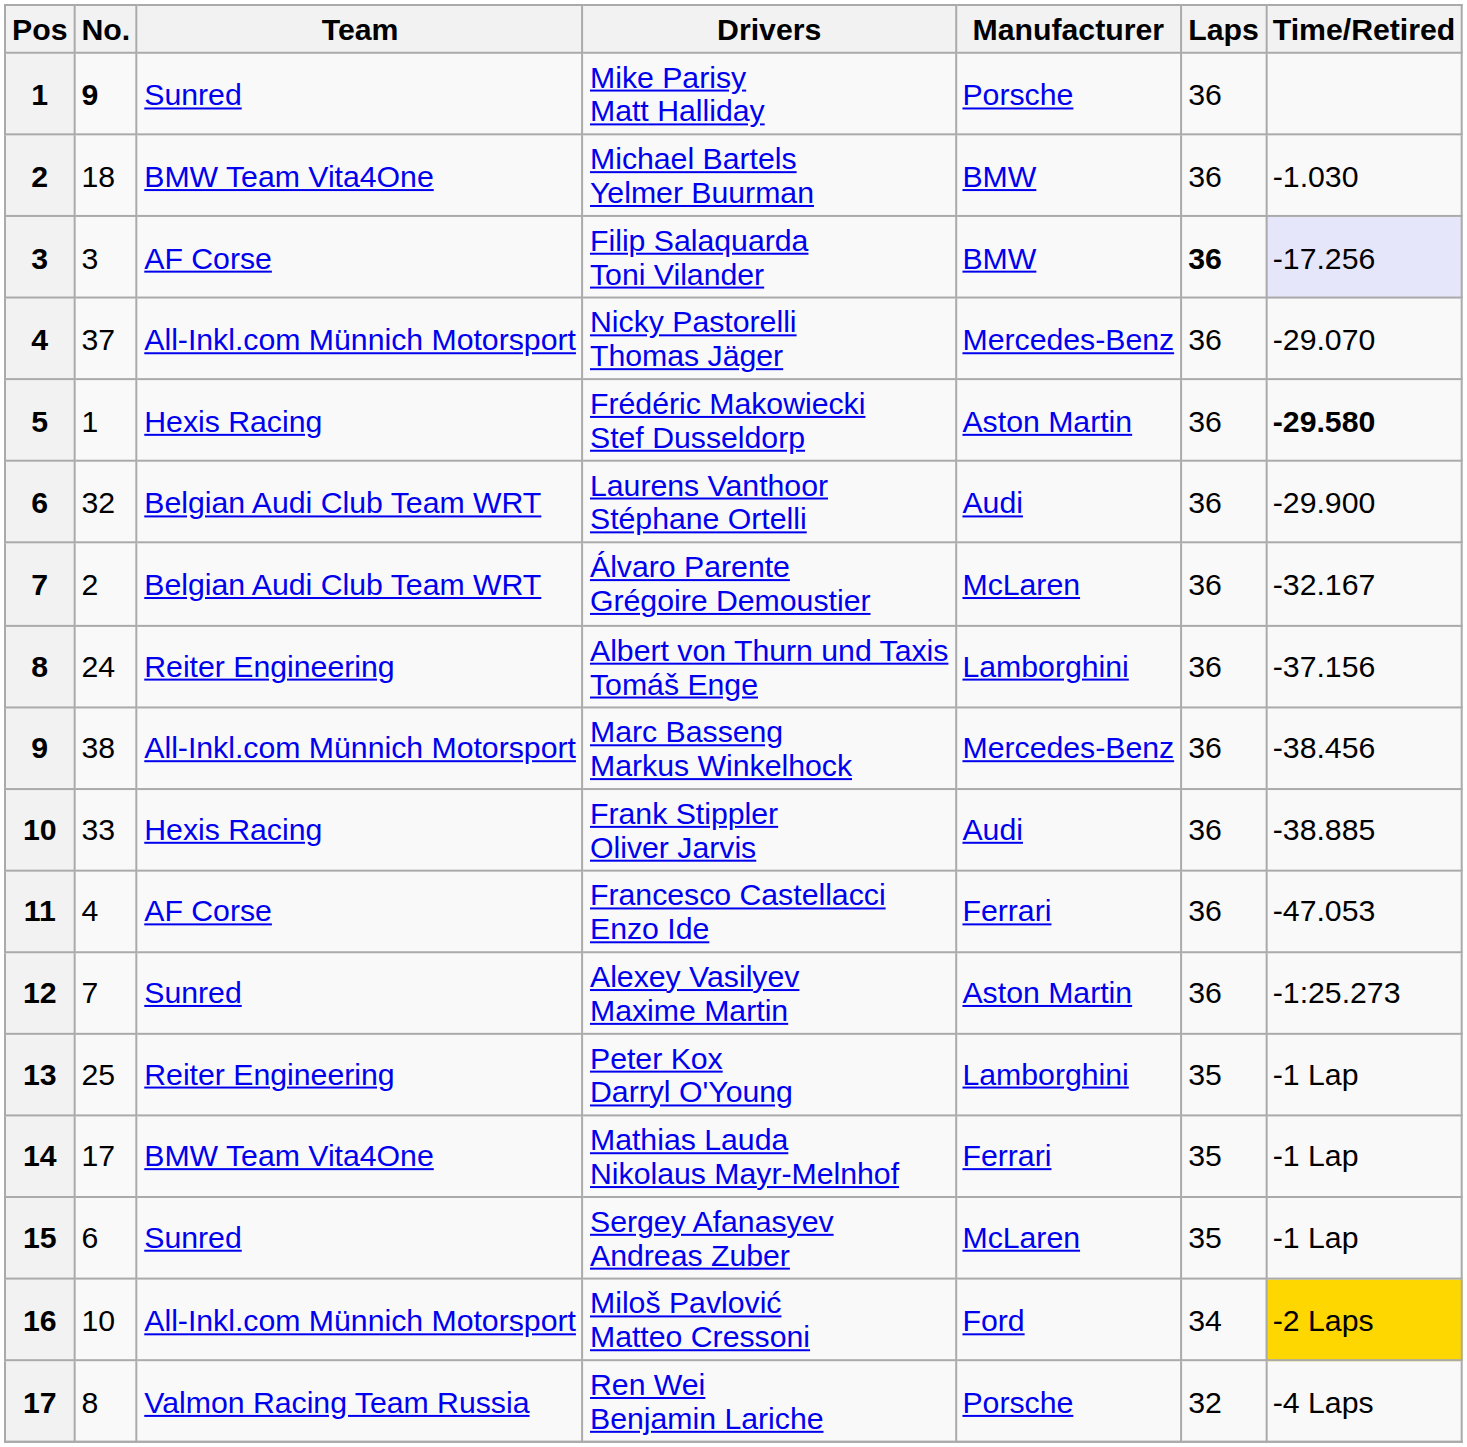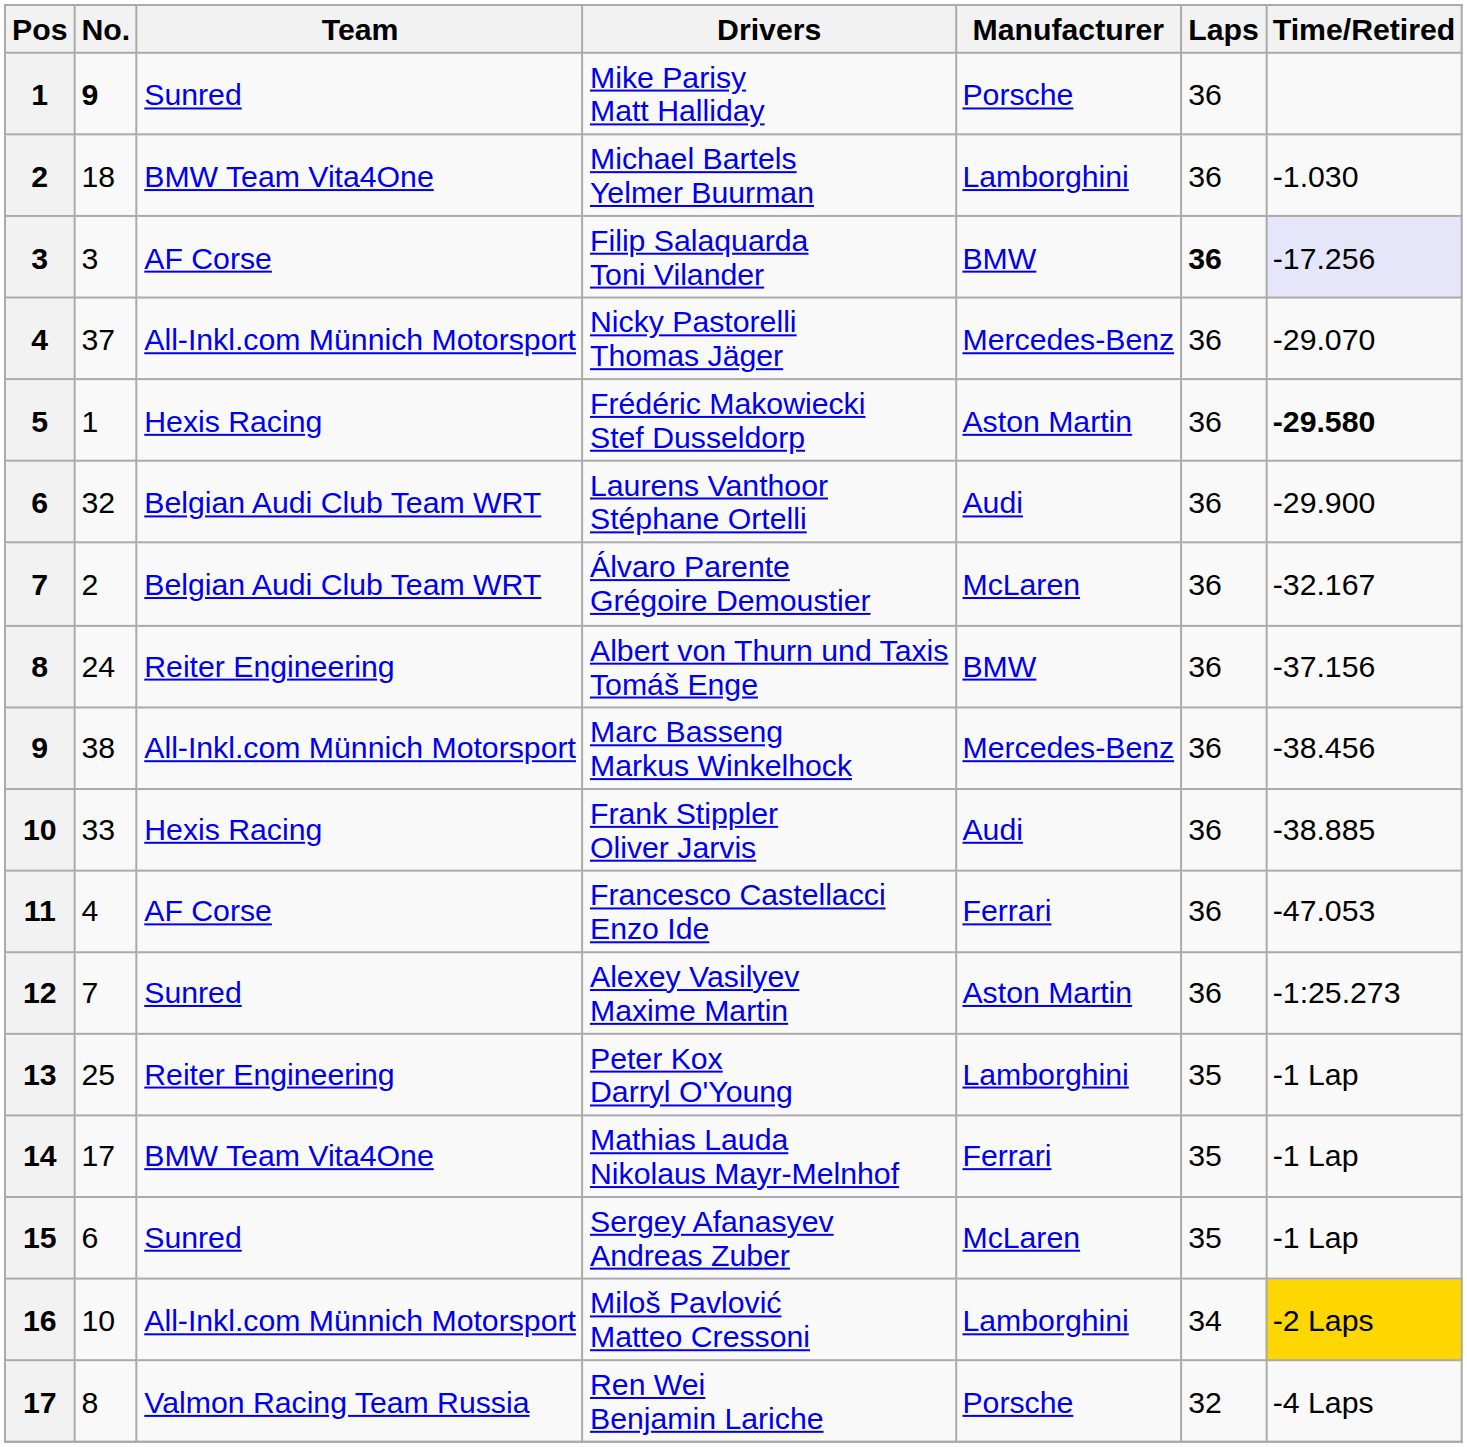 <table class="wikitable" style="font-size: 95%;">
 <tr>
 <th>Pos</th>
 <th>No.</th>
 <th>Team</th>
 <th>Drivers</th>
 <th>Manufacturer</th>
 <th>Laps</th>
 <th>Time/Retired</th>
 </tr>
 <tr>
 <th>1</th>
 <td><strong>9</strong></td>
 <td> <a href='#'>Sunred</a></td>
 <td> <a href='#'>Mike Parisy</a><br> <a href='#'>Matt Halliday</a></td>
 <td><a href='#'>Porsche</a></td>
 <td>36</td>
 <td></td>
 </tr>
 <tr>
 <th>2</th>
 <td>18</td>
 <td> <a href='#'>BMW Team Vita4One</a></td>
 <td> <a href='#'>Michael Bartels</a><br> <a href='#'>Yelmer Buurman</a></td>
-<td><a href='#'>BMW</a></td>
+<td><a href='#'>Lamborghini</a></td>
 <td>36</td>
 <td>-1.030</td>
 </tr>
 <tr>
 <th>3</th>
 <td>3</td>
 <td> <a href='#'>AF Corse</a></td>
 <td> <a href='#'>Filip Salaquarda</a><br> <a href='#'>Toni Vilander</a></td>
 <td><a href='#'>BMW</a></td>
 <td><strong>36</strong></td>
 <td style="background: lavender;">-17.256</td>
 </tr>
 <tr>
 <th>4</th>
 <td>37</td>
 <td> <a href='#'>All-Inkl.com Münnich Motorsport</a></td>
 <td> <a href='#'>Nicky Pastorelli</a><br> <a href='#'>Thomas Jäger</a></td>
 <td><a href='#'>Mercedes-Benz</a></td>
 <td>36</td>
 <td>-29.070</td>
 </tr>
 <tr>
 <th>5</th>
 <td>1</td>
 <td> <a href='#'>Hexis Racing</a></td>
 <td> <a href='#'>Frédéric Makowiecki</a><br> <a href='#'>Stef Dusseldorp</a></td>
 <td><a href='#'>Aston Martin</a></td>
 <td>36</td>
 <td><strong>-29.580</strong></td>
 </tr>
 <tr>
 <th>6</th>
 <td>32</td>
 <td> <a href='#'>Belgian Audi Club Team WRT</a></td>
 <td> <a href='#'>Laurens Vanthoor</a><br> <a href='#'>Stéphane Ortelli</a></td>
 <td><a href='#'>Audi</a></td>
 <td>36</td>
 <td>-29.900</td>
 </tr>
 <tr>
 <th>7</th>
 <td>2</td>
 <td> <a href='#'>Belgian Audi Club Team WRT</a></td>
 <td> <a href='#'>Álvaro Parente</a><br> <a href='#'>Grégoire Demoustier</a></td>
 <td><a href='#'>McLaren</a></td>
 <td>36</td>
 <td>-32.167</td>
 </tr>
 <tr>
 <th>8</th>
 <td>24</td>
 <td> <a href='#'>Reiter Engineering</a></td>
 <td> <a href='#'>Albert von Thurn und Taxis</a><br> <a href='#'>Tomáš Enge</a></td>
-<td><a href='#'>Lamborghini</a></td>
+<td><a href='#'>BMW</a></td>
 <td>36</td>
 <td>-37.156</td>
 </tr>
 <tr>
 <th>9</th>
 <td>38</td>
 <td> <a href='#'>All-Inkl.com Münnich Motorsport</a></td>
 <td> <a href='#'>Marc Basseng</a><br> <a href='#'>Markus Winkelhock</a></td>
 <td><a href='#'>Mercedes-Benz</a></td>
 <td>36</td>
 <td>-38.456</td>
 </tr>
 <tr>
 <th>10</th>
 <td>33</td>
 <td> <a href='#'>Hexis Racing</a></td>
 <td> <a href='#'>Frank Stippler</a><br> <a href='#'>Oliver Jarvis</a></td>
 <td><a href='#'>Audi</a></td>
 <td>36</td>
 <td>-38.885</td>
 </tr>
 <tr>
 <th>11</th>
 <td>4</td>
 <td> <a href='#'>AF Corse</a></td>
 <td> <a href='#'>Francesco Castellacci</a><br> <a href='#'>Enzo Ide</a></td>
 <td><a href='#'>Ferrari</a></td>
 <td>36</td>
 <td>-47.053</td>
 </tr>
 <tr>
 <th>12</th>
 <td>7</td>
 <td> <a href='#'>Sunred</a></td>
 <td> <a href='#'>Alexey Vasilyev</a><br> <a href='#'>Maxime Martin</a></td>
 <td><a href='#'>Aston Martin</a></td>
 <td>36</td>
 <td>-1:25.273</td>
 </tr>
 <tr>
 <th>13</th>
 <td>25</td>
 <td> <a href='#'>Reiter Engineering</a></td>
 <td> <a href='#'>Peter Kox</a><br> <a href='#'>Darryl O'Young</a></td>
 <td><a href='#'>Lamborghini</a></td>
 <td>35</td>
 <td>-1 Lap</td>
 </tr>
 <tr>
 <th>14</th>
 <td>17</td>
 <td> <a href='#'>BMW Team Vita4One</a></td>
 <td> <a href='#'>Mathias Lauda</a><br> <a href='#'>Nikolaus Mayr-Melnhof</a></td>
 <td><a href='#'>Ferrari</a></td>
 <td>35</td>
 <td>-1 Lap</td>
 </tr>
 <tr>
 <th>15</th>
 <td>6</td>
 <td> <a href='#'>Sunred</a></td>
 <td> <a href='#'>Sergey Afanasyev</a><br> <a href='#'>Andreas Zuber</a></td>
 <td><a href='#'>McLaren</a></td>
 <td>35</td>
 <td>-1 Lap</td>
 </tr>
 <tr>
 <th>16</th>
 <td>10</td>
 <td> <a href='#'>All-Inkl.com Münnich Motorsport</a></td>
 <td> <a href='#'>Miloš Pavlović</a><br> <a href='#'>Matteo Cressoni</a></td>
-<td><a href='#'>Ford</a></td>
+<td><a href='#'>Lamborghini</a></td>
 <td>34</td>
 <td style="background: gold;">-2 Laps</td>
 </tr>
 <tr>
 <th>17</th>
 <td>8</td>
 <td> <a href='#'>Valmon Racing Team Russia</a></td>
 <td> <a href='#'>Ren Wei</a><br> <a href='#'>Benjamin Lariche</a></td>
 <td><a href='#'>Porsche</a></td>
 <td>32</td>
 <td>-4 Laps</td>
 </tr>
 <tr>
 </tr>
 </table>
